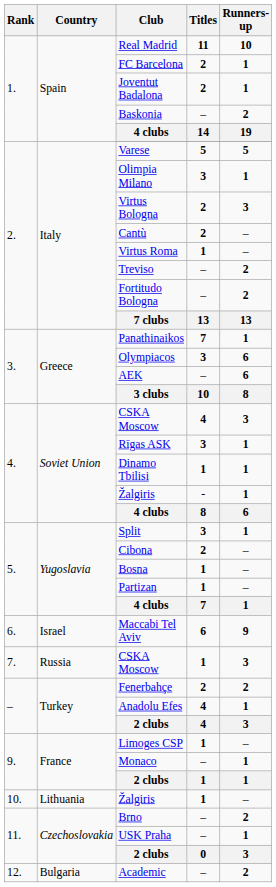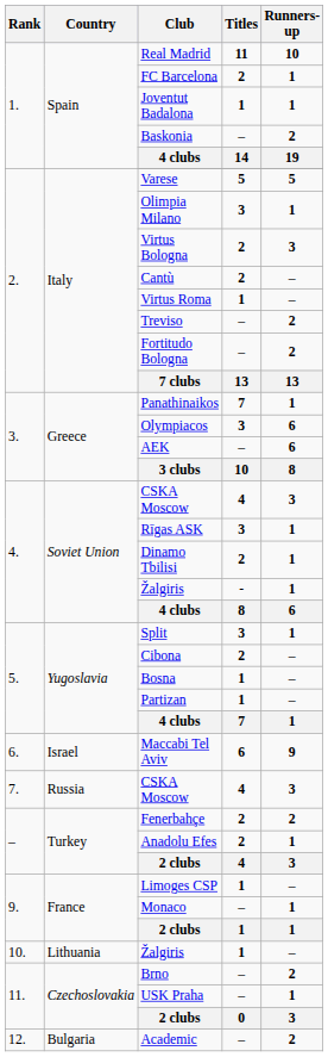 <table class="wikitable" style="text-align: left; style="width=45%">
 <tr bgcolor="#ccccff">
 <th width=1%>Rank</th>
 <th width=7%>Country</th>
 <th width=7%>Club</th>
 <th width=7%>Titles</th>
 <th width=7%>Runners-up</th>
 </tr>
 <tr>
 <td rowspan="5">1.</td>
 <td rowspan="5"> Spain</td>
 <td><a href='#'>Real Madrid</a></td>
 <td align="center"><strong>11</strong></td>
 <td align="center"><strong>10</strong></td>
 </tr>
 <tr>
 <td><a href='#'>FC Barcelona</a></td>
 <td align="center"><strong>2</strong></td>
 <td align="center"><strong>1</strong></td>
 </tr>
 <tr>
 <td><a href='#'>Joventut Badalona</a></td>
-<td align="center"><strong>2</strong></td>
+<td align="center"><strong>1</strong></td>
 <td align="center"><strong>1</strong></td>
 </tr>
 <tr>
 <td><a href='#'>Baskonia</a></td>
 <td align="center">–</td>
 <td align="center"><strong>2</strong></td>
 </tr>
 <tr>
 <th>4 clubs</th>
 <th>14</th>
 <th>19</th>
 </tr>
 <tr>
 <td rowspan="9">2.</td>
 <td rowspan="9"> Italy</td>
 </tr>
 <tr>
 <td><a href='#'>Varese</a></td>
 <td align="center"><strong>5</strong></td>
 <td align="center"><strong>5</strong></td>
 </tr>
 <tr>
 <td><a href='#'>Olimpia Milano</a></td>
 <td align="center"><strong>3</strong></td>
 <td align="center"><strong>1</strong></td>
 </tr>
 <tr>
 <td><a href='#'>Virtus Bologna</a></td>
 <td align="center"><strong>2</strong></td>
 <td align="center"><strong>3</strong></td>
 </tr>
 <tr>
 <td><a href='#'>Cantù</a></td>
 <td align="center"><strong>2</strong></td>
 <td align="center">–</td>
 </tr>
 <tr>
 <td><a href='#'>Virtus Roma</a></td>
 <td align="center"><strong>1</strong></td>
 <td align="center">–</td>
 </tr>
 <tr>
 <td><a href='#'>Treviso</a></td>
 <td align="center">–</td>
 <td align="center"><strong>2</strong></td>
 </tr>
 <tr>
 <td><a href='#'>Fortitudo Bologna</a></td>
 <td align="center">–</td>
 <td align="center"><strong>2</strong></td>
 </tr>
 <tr>
 <th>7 clubs</th>
 <th>13</th>
 <th>13</th>
 </tr>
 <tr>
 <td rowspan="4">3.</td>
 <td rowspan="4"> Greece</td>
 <td><a href='#'>Panathinaikos</a></td>
 <td align="center"><strong>7</strong></td>
 <td align="center"><strong>1</strong></td>
 </tr>
 <tr>
 <td><a href='#'>Olympiacos</a></td>
 <td align="center"><strong>3</strong></td>
 <td align="center"><strong>6</strong></td>
 </tr>
 <tr>
 <td><a href='#'>AEK</a></td>
 <td align="center">–</td>
 <td align="center"><strong>6</strong></td>
 </tr>
 <tr>
 <th>3 clubs</th>
 <th>10</th>
 <th>8</th>
 </tr>
 <tr>
 <td rowspan="5">4.</td>
 <td rowspan="5"> <em>Soviet Union</em></td>
 <td><a href='#'>CSKA Moscow</a></td>
 <td align="center"><strong>4</strong></td>
 <td align="center"><strong>3</strong></td>
 </tr>
 <tr>
 <td><a href='#'>Rīgas ASK</a></td>
 <td align="center"><strong>3</strong></td>
 <td align="center"><strong>1</strong></td>
 </tr>
 <tr>
 <td><a href='#'>Dinamo Tbilisi</a></td>
-<td align="center"><strong>1</strong></td>
+<td align="center"><strong>2</strong></td>
 <td align="center"><strong>1</strong></td>
 </tr>
 <tr>
 <td><a href='#'>Žalgiris</a></td>
 <td align="center">-</td>
 <td align="center"><strong>1</strong></td>
 </tr>
 <tr>
 <th>4 clubs</th>
 <th>8</th>
 <th>6</th>
 </tr>
 <tr>
 <td rowspan="5">5.</td>
 <td rowspan="5"> <em>Yugoslavia</em></td>
 <td><a href='#'>Split</a></td>
 <td align="center"><strong>3</strong></td>
 <td align="center"><strong>1</strong></td>
 </tr>
 <tr>
 <td><a href='#'>Cibona</a></td>
 <td align="center"><strong>2</strong></td>
 <td align="center">–</td>
 </tr>
 <tr>
 <td><a href='#'>Bosna</a></td>
 <td align="center"><strong>1</strong></td>
 <td align="center">–</td>
 </tr>
 <tr>
 <td><a href='#'>Partizan</a></td>
 <td align="center"><strong>1</strong></td>
 <td align="center">–</td>
 </tr>
 <tr>
 <th>4 clubs</th>
 <th>7</th>
 <th>1</th>
 </tr>
 <tr>
 <td>6.</td>
 <td> Israel</td>
 <td><a href='#'>Maccabi Tel Aviv</a></td>
 <td align="center"><strong>6</strong></td>
 <td align="center"><strong>9</strong></td>
 </tr>
 <tr>
 <td>7.</td>
 <td> Russia</td>
 <td><a href='#'>CSKA Moscow</a></td>
-<td align="center"><strong>1</strong></td>
+<td align="center"><strong>4</strong></td>
 <td align="center"><strong>3</strong></td>
 </tr>
 <tr>
 <td rowspan="3">–</td>
 <td rowspan="3"> Turkey</td>
 <td><a href='#'>Fenerbahçe</a></td>
 <td align="center"><strong>2</strong></td>
 <td align="center"><strong>2</strong></td>
 </tr>
 <tr>
 <td><a href='#'>Anadolu Efes</a></td>
-<td align="center"><strong>4</strong></td>
+<td align="center"><strong>2</strong></td>
 <td align="center"><strong>1</strong></td>
 </tr>
 <tr>
 <th>2 clubs</th>
 <th>4</th>
 <th>3</th>
 </tr>
 <tr>
 <td rowspan="3">9.</td>
 <td rowspan="3"> France</td>
 <td><a href='#'>Limoges CSP</a></td>
 <td align="center"><strong>1</strong></td>
 <td align="center">–</td>
 </tr>
 <tr>
 <td><a href='#'>Monaco</a></td>
 <td align="center">–</td>
 <td align="center"><strong>1</strong></td>
 </tr>
 <tr>
 <th>2 clubs</th>
 <th>1</th>
 <th>1</th>
 </tr>
 <tr>
 <td>10.</td>
 <td> Lithuania</td>
 <td><a href='#'>Žalgiris</a></td>
 <td align="center"><strong>1</strong></td>
 <td align="center">–</td>
 </tr>
 <tr>
 <td rowspan="3">11.</td>
 <td rowspan="3"> <em>Czechoslovakia</em></td>
 <td><a href='#'>Brno</a></td>
 <td align="center">–</td>
 <td align="center"><strong>2</strong></td>
 </tr>
 <tr>
 <td><a href='#'>USK Praha</a></td>
 <td align="center">–</td>
 <td align="center"><strong>1</strong></td>
 </tr>
 <tr>
 <th>2 clubs</th>
 <th>0</th>
 <th>3</th>
 </tr>
 <tr>
 <td>12.</td>
 <td> Bulgaria</td>
 <td><a href='#'>Academic</a></td>
 <td align="center">–</td>
 <td align="center"><strong>2</strong></td>
 </tr>
 </table>
